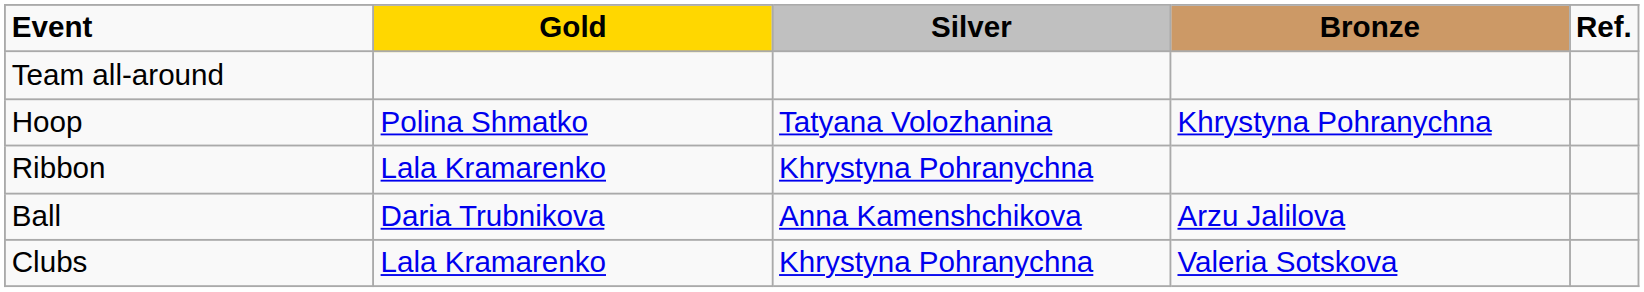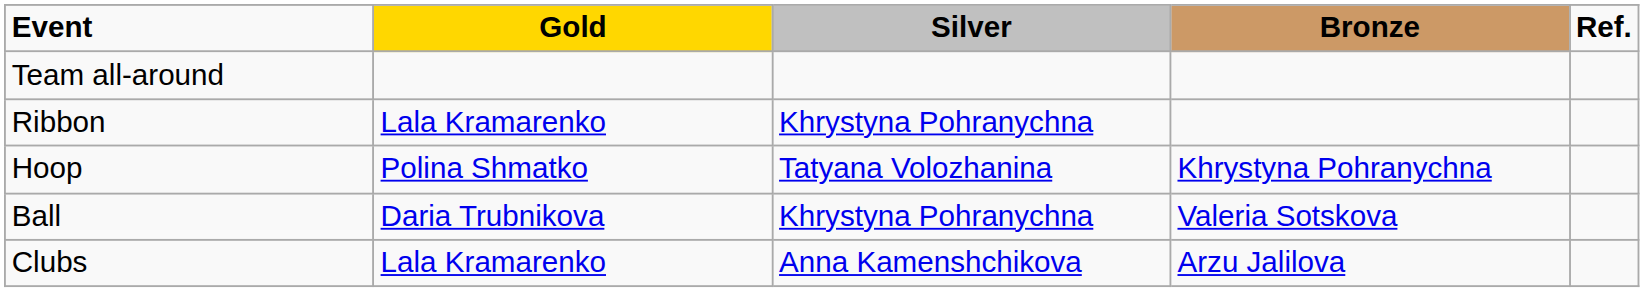 <table class="wikitable">
 <tr>
 <td style="width:12em;"><strong>Event</strong></td>
 <td style="text-align:center; background:gold; width:13em;"><strong>Gold</strong></td>
 <td style="text-align:center; background:silver; width:13em;"><strong>Silver</strong></td>
 <td style="text-align:center; background:#c96; width:13em;"><strong>Bronze</strong></td>
 <td style="width:1em;"><strong>Ref.</strong></td>
 </tr>
 <tr>
 <td>Team all-around</td>
 <td><br></td>
 <td><br></td>
 <td><br></td>
 <td></td>
 </tr>
 <tr>
+<td>Ribbon</td>
+<td> <a href='#'>Lala Kramarenko</a></td>
+<td> <a href='#'>Khrystyna Pohranychna</a></td>
+<td></td>
+<td></td>
+</tr>
+<tr>
 <td>Hoop</td>
 <td> <a href='#'>Polina Shmatko</a></td>
 <td> <a href='#'>Tatyana Volozhanina</a></td>
 <td> <a href='#'>Khrystyna Pohranychna</a></td>
 <td></td>
 </tr>
 <tr>
-<td>Ribbon</td>
-<td> <a href='#'>Lala Kramarenko</a></td>
-<td> <a href='#'>Khrystyna Pohranychna</a></td>
-<td></td>
-<td></td>
-</tr>
-<tr>
 <td>Ball</td>
 <td> <a href='#'>Daria Trubnikova</a></td>
-<td> <a href='#'>Anna Kamenshchikova</a></td>
-<td> <a href='#'>Arzu Jalilova</a></td>
+<td> <a href='#'>Khrystyna Pohranychna</a></td>
+<td> <a href='#'>Valeria Sotskova</a></td>
 <td></td>
 </tr>
 <tr>
 <td>Clubs</td>
 <td> <a href='#'>Lala Kramarenko</a></td>
-<td> <a href='#'>Khrystyna Pohranychna</a></td>
-<td> <a href='#'>Valeria Sotskova</a></td>
+<td> <a href='#'>Anna Kamenshchikova</a></td>
+<td> <a href='#'>Arzu Jalilova</a></td>
 <td></td>
 </tr>
 </table>
